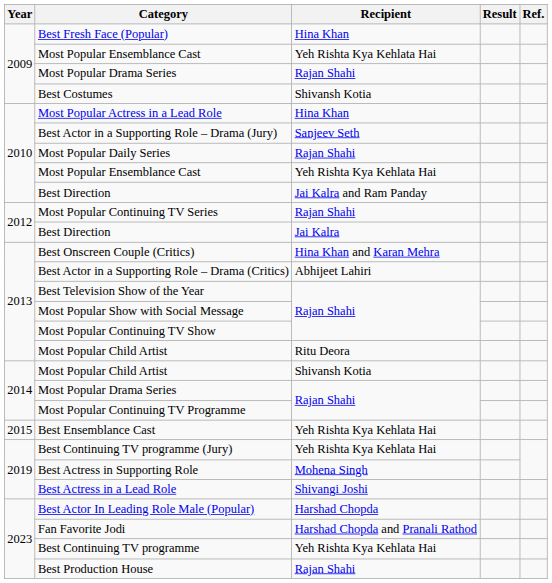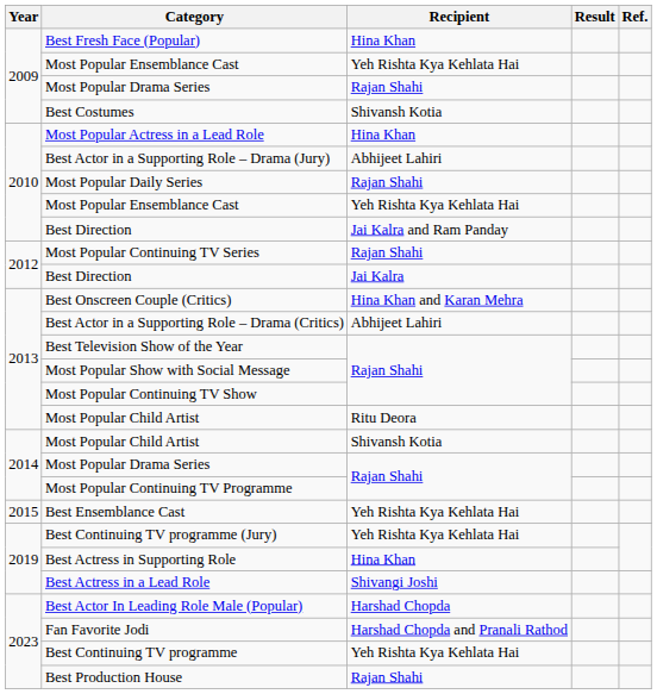 <table class="wikitable sortable">
 <tr>
 <th>Year</th>
 <th>Category</th>
 <th>Recipient</th>
 <th>Result</th>
 <th>Ref.</th>
 </tr>
 <tr>
 <td rowspan="4">2009</td>
 <td><a href='#'>Best Fresh Face (Popular)</a></td>
 <td><a href='#'>Hina Khan</a></td>
 <td></td>
 <td></td>
 </tr>
 <tr>
 <td>Most Popular Ensemblance Cast</td>
 <td>Yeh Rishta Kya Kehlata Hai</td>
 <td></td>
 <td></td>
 </tr>
 <tr>
 <td>Most Popular Drama Series</td>
 <td><a href='#'>Rajan Shahi</a></td>
 <td></td>
 <td></td>
 </tr>
 <tr>
 <td>Best Costumes</td>
 <td>Shivansh Kotia</td>
 <td></td>
 <td></td>
 </tr>
 <tr>
 <td rowspan="5">2010</td>
 <td><a href='#'>Most Popular Actress in a Lead Role</a></td>
 <td><a href='#'>Hina Khan</a></td>
 <td></td>
 <td></td>
 </tr>
 <tr>
 <td>Best Actor in a Supporting Role – Drama (Jury)</td>
-<td><a href='#'>Sanjeev Seth</a></td>
+<td>Abhijeet Lahiri</td>
 <td></td>
 <td></td>
 </tr>
 <tr>
 <td>Most Popular Daily Series</td>
 <td><a href='#'>Rajan Shahi</a></td>
 <td></td>
 <td></td>
 </tr>
 <tr>
 <td>Most Popular Ensemblance Cast</td>
 <td>Yeh Rishta Kya Kehlata Hai</td>
 <td></td>
 <td></td>
 </tr>
 <tr>
 <td>Best Direction</td>
 <td><a href='#'>Jai Kalra</a> and Ram Panday</td>
 <td></td>
 <td></td>
 </tr>
 <tr>
 <td rowspan="2">2012</td>
 <td>Most Popular Continuing TV Series</td>
 <td><a href='#'>Rajan Shahi</a></td>
 <td></td>
 <td></td>
 </tr>
 <tr>
 <td>Best Direction</td>
 <td><a href='#'>Jai Kalra</a></td>
 <td></td>
 <td></td>
 </tr>
 <tr>
 <td rowspan="6">2013</td>
 <td>Best Onscreen Couple (Critics)</td>
 <td><a href='#'>Hina Khan</a> and <a href='#'>Karan Mehra</a></td>
 <td></td>
 <td></td>
 </tr>
 <tr>
 <td>Best Actor in a Supporting Role – Drama (Critics)</td>
 <td>Abhijeet Lahiri</td>
 <td></td>
 <td></td>
 </tr>
 <tr>
 <td>Best Television Show of the Year</td>
 <td rowspan="3"><a href='#'>Rajan Shahi</a></td>
 <td></td>
 <td></td>
 </tr>
 <tr>
 <td>Most Popular Show with Social Message</td>
 <td></td>
 <td></td>
 </tr>
 <tr>
 <td>Most Popular Continuing TV Show</td>
 <td></td>
 <td></td>
 </tr>
 <tr>
 <td>Most Popular Child Artist</td>
 <td>Ritu Deora</td>
 <td></td>
 <td></td>
 </tr>
 <tr>
 <td rowspan="3">2014</td>
 <td>Most Popular Child Artist</td>
 <td>Shivansh Kotia</td>
 <td></td>
 <td></td>
 </tr>
 <tr>
 <td>Most Popular Drama Series</td>
 <td rowspan="2"><a href='#'>Rajan Shahi</a></td>
 <td></td>
 <td></td>
 </tr>
 <tr>
 <td>Most Popular Continuing TV Programme</td>
 <td></td>
 <td></td>
 </tr>
 <tr>
 <td>2015</td>
 <td>Best Ensemblance Cast</td>
 <td>Yeh Rishta Kya Kehlata Hai</td>
 <td></td>
 <td></td>
 </tr>
 <tr>
 <td rowspan=3>2019</td>
 <td>Best Continuing TV programme (Jury)</td>
 <td>Yeh Rishta Kya Kehlata Hai</td>
 <td></td>
 <td rowspan=2></td>
 </tr>
 <tr>
 <td>Best Actress in Supporting Role</td>
-<td><a href='#'>Mohena Singh</a></td>
+<td><a href='#'>Hina Khan</a></td>
 <td></td>
 </tr>
 <tr>
 <td><a href='#'>Best Actress in a Lead Role</a></td>
 <td><a href='#'>Shivangi Joshi</a></td>
 <td></td>
 <td></td>
 </tr>
 <tr>
 <td rowspan=4>2023</td>
 <td><a href='#'>Best Actor In Leading Role Male (Popular)</a></td>
 <td><a href='#'>Harshad Chopda</a></td>
 <td></td>
 <td></td>
 </tr>
 <tr>
 <td>Fan Favorite Jodi</td>
 <td><a href='#'>Harshad Chopda</a> and <a href='#'>Pranali Rathod</a></td>
 <td></td>
 <td></td>
 </tr>
 <tr>
 <td>Best Continuing TV programme</td>
 <td>Yeh Rishta Kya Kehlata Hai</td>
 <td></td>
 <td></td>
 </tr>
 <tr>
 <td>Best Production House</td>
 <td><a href='#'>Rajan Shahi</a></td>
 <td></td>
 <td></td>
 </tr>
 </table>
